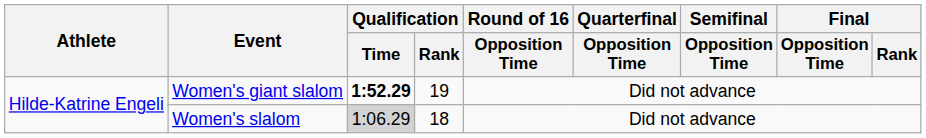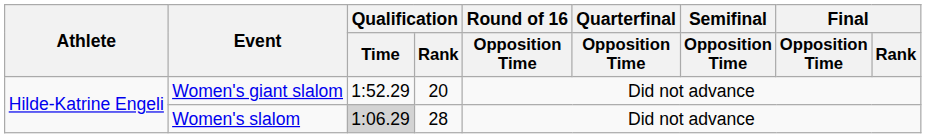 <table class="wikitable" style="font-size:90%">
 <tr>
 <th rowspan="2">Athlete</th>
 <th rowspan="2">Event</th>
 <th colspan="2">Qualification</th>
 <th>Round of 16</th>
 <th>Quarterfinal</th>
 <th>Semifinal</th>
 <th colspan=2>Final</th>
 </tr>
 <tr style="font-size:95%">
 <th>Time</th>
 <th>Rank</th>
 <th>Opposition<br>Time</th>
 <th>Opposition<br>Time</th>
 <th>Opposition<br>Time</th>
 <th>Opposition<br>Time</th>
 <th>Rank</th>
 </tr>
 <tr align=center>
 <td align=left rowspan=2><a href='#'>Hilde-Katrine Engeli</a></td>
 <td align=left><a href='#'>Women's giant slalom</a></td>
-<td><strong>1:52.29</strong></td>
-<td>19</td>
+<td>1:52.29</td>
+<td>20</td>
 <td colspan=5>Did not advance</td>
 </tr>
 <tr align=center>
 <td align=left><a href='#'>Women's slalom</a></td>
 <td style="background: lightgrey;">1:06.29</td>
-<td>18</td>
+<td>28</td>
 <td colspan=5>Did not advance</td>
 </tr>
 </table>
